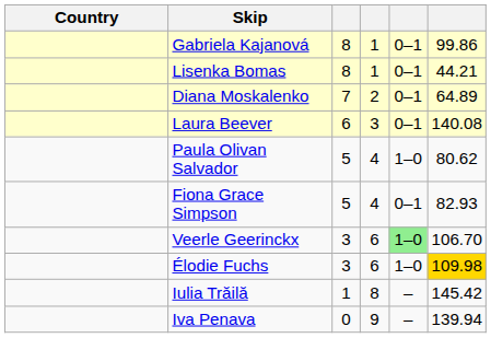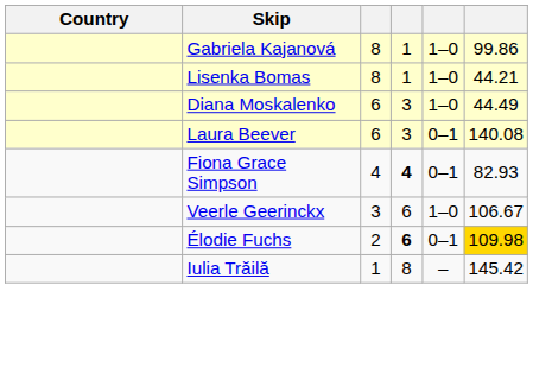 <table class=wikitable style="text-align:center;">
 <tr>
 <th width=150>Country</th>
 <th width=150>Skip</th>
 <th width=20></th>
 <th width=20></th>
 <th width=30></th>
 <th width=20></th>
 </tr>
 <tr bgcolor=#ffffcc>
 <td style="text-align:left;"></td>
 <td style="text-align:left;"><a href='#'>Gabriela Kajanová</a></td>
 <td>8</td>
 <td>1</td>
-<td>0–1</td>
+<td>1–0</td>
 <td>99.86</td>
 </tr>
 <tr bgcolor=#ffffcc>
 <td style="text-align:left;"></td>
 <td style="text-align:left;"><a href='#'>Lisenka Bomas</a></td>
 <td>8</td>
 <td>1</td>
-<td>0–1</td>
+<td>1–0</td>
 <td>44.21</td>
 </tr>
 <tr bgcolor=#ffffcc>
 <td style="text-align:left;"></td>
 <td style="text-align:left;"><a href='#'>Diana Moskalenko</a></td>
-<td>7</td>
-<td>2</td>
-<td>0–1</td>
-<td>64.89</td>
+<td>6</td>
+<td>3</td>
+<td>1–0</td>
+<td>44.49</td>
 </tr>
 <tr bgcolor=#ffffcc>
 <td style="text-align:left;"></td>
 <td style="text-align:left;"><a href='#'>Laura Beever</a></td>
 <td>6</td>
 <td>3</td>
 <td>0–1</td>
 <td>140.08</td>
 </tr>
 <tr>
 <td style="text-align:left;"></td>
-<td style="text-align:left;"><a href='#'>Paula Olivan Salvador</a></td>
-<td>5</td>
+<td style="text-align:left;"><a href='#'>Fiona Grace Simpson</a></td>
 <td>4</td>
-<td>1–0</td>
-<td>80.62</td>
-</tr>
-<tr>
-<td style="text-align:left;"></td>
-<td style="text-align:left;"><a href='#'>Fiona Grace Simpson</a></td>
-<td>5</td>
-<td>4</td>
+<td><strong>4</strong></td>
 <td>0–1</td>
 <td>82.93</td>
 </tr>
 <tr>
 <td style="text-align:left;"></td>
 <td style="text-align:left;"><a href='#'>Veerle Geerinckx</a></td>
 <td>3</td>
 <td>6</td>
-<td style="background: lightgreen;">1–0</td>
-<td>106.70</td>
+<td>1–0</td>
+<td>106.67</td>
 </tr>
 <tr>
 <td style="text-align:left;"></td>
 <td style="text-align:left;"><a href='#'>Élodie Fuchs</a></td>
-<td>3</td>
-<td>6</td>
-<td>1–0</td>
+<td>2</td>
+<td><strong>6</strong></td>
+<td>0–1</td>
 <td style="background: gold;">109.98</td>
 </tr>
 <tr>
 <td style="text-align:left;"></td>
 <td style="text-align:left;"><a href='#'>Iulia Trăilă</a></td>
 <td>1</td>
 <td>8</td>
 <td>–</td>
 <td>145.42</td>
 </tr>
-<tr>
-<td style="text-align:left;"></td>
-<td style="text-align:left;"><a href='#'>Iva Penava</a></td>
-<td>0</td>
-<td>9</td>
-<td>–</td>
-<td>139.94</td>
-</tr>
 </table>
